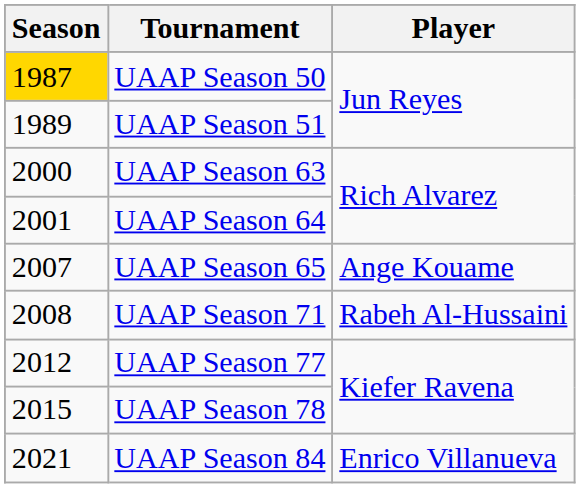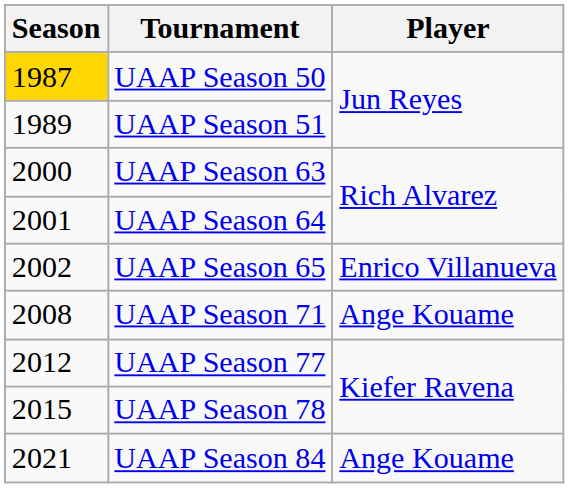 <table class="wikitable sortable">
 <tr>
 <th>Season</th>
 <th>Tournament</th>
 <th>Player</th>
 </tr>
 <tr>
 <td style="background: gold;">1987</td>
 <td><a href='#'>UAAP Season 50</a></td>
 <td rowspan="2"><a href='#'>Jun Reyes</a></td>
 </tr>
 <tr>
 <td>1989</td>
 <td><a href='#'>UAAP Season 51</a></td>
 </tr>
 <tr>
 <td>2000</td>
 <td><a href='#'>UAAP Season 63</a></td>
 <td rowspan="2"><a href='#'>Rich Alvarez</a></td>
 </tr>
 <tr>
 <td>2001</td>
 <td><a href='#'>UAAP Season 64</a></td>
 </tr>
 <tr>
-<td>2007</td>
+<td>2002</td>
 <td><a href='#'>UAAP Season 65</a></td>
-<td><a href='#'>Ange Kouame</a></td>
+<td><a href='#'>Enrico Villanueva</a></td>
 </tr>
 <tr>
 <td>2008</td>
 <td><a href='#'>UAAP Season 71</a></td>
-<td><a href='#'>Rabeh Al-Hussaini</a></td>
+<td><a href='#'>Ange Kouame</a></td>
 </tr>
 <tr>
 <td>2012</td>
 <td><a href='#'>UAAP Season 77</a></td>
 <td rowspan="2"><a href='#'>Kiefer Ravena</a></td>
 </tr>
 <tr>
 <td>2015</td>
 <td><a href='#'>UAAP Season 78</a></td>
 </tr>
 <tr>
 <td>2021</td>
 <td><a href='#'>UAAP Season 84</a></td>
-<td><a href='#'>Enrico Villanueva</a></td>
+<td><a href='#'>Ange Kouame</a></td>
 </tr>
 </table>
